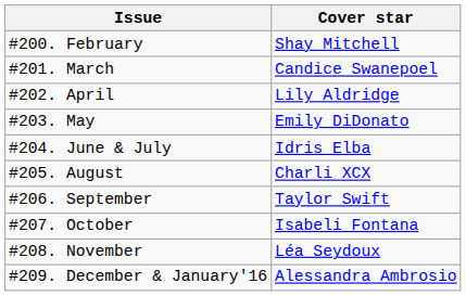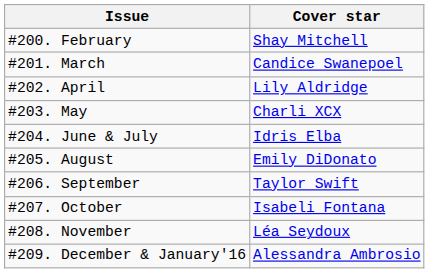 <table class="sortable wikitable">
 <tr>
 <th>Issue</th>
 <th>Cover star</th>
 </tr>
 <tr>
 <td>#200. February</td>
 <td><a href='#'>Shay Mitchell</a></td>
 </tr>
 <tr>
 <td>#201. March</td>
 <td><a href='#'>Candice Swanepoel</a></td>
 </tr>
 <tr>
 <td>#202. April</td>
 <td><a href='#'>Lily Aldridge</a></td>
 </tr>
 <tr>
 <td>#203. May</td>
-<td><a href='#'>Emily DiDonato</a></td>
+<td><a href='#'>Charli XCX</a></td>
 </tr>
 <tr>
 <td>#204. June & July</td>
 <td><a href='#'>Idris Elba</a></td>
 </tr>
 <tr>
 <td>#205. August</td>
-<td><a href='#'>Charli XCX</a></td>
+<td><a href='#'>Emily DiDonato</a></td>
 </tr>
 <tr>
 <td>#206. September</td>
 <td><a href='#'>Taylor Swift</a></td>
 </tr>
 <tr>
 <td>#207. October</td>
 <td><a href='#'>Isabeli Fontana</a></td>
 </tr>
 <tr>
 <td>#208. November</td>
 <td><a href='#'>Léa Seydoux</a></td>
 </tr>
 <tr>
 <td>#209. December & January'16</td>
 <td><a href='#'>Alessandra Ambrosio</a></td>
 </tr>
 </table>
